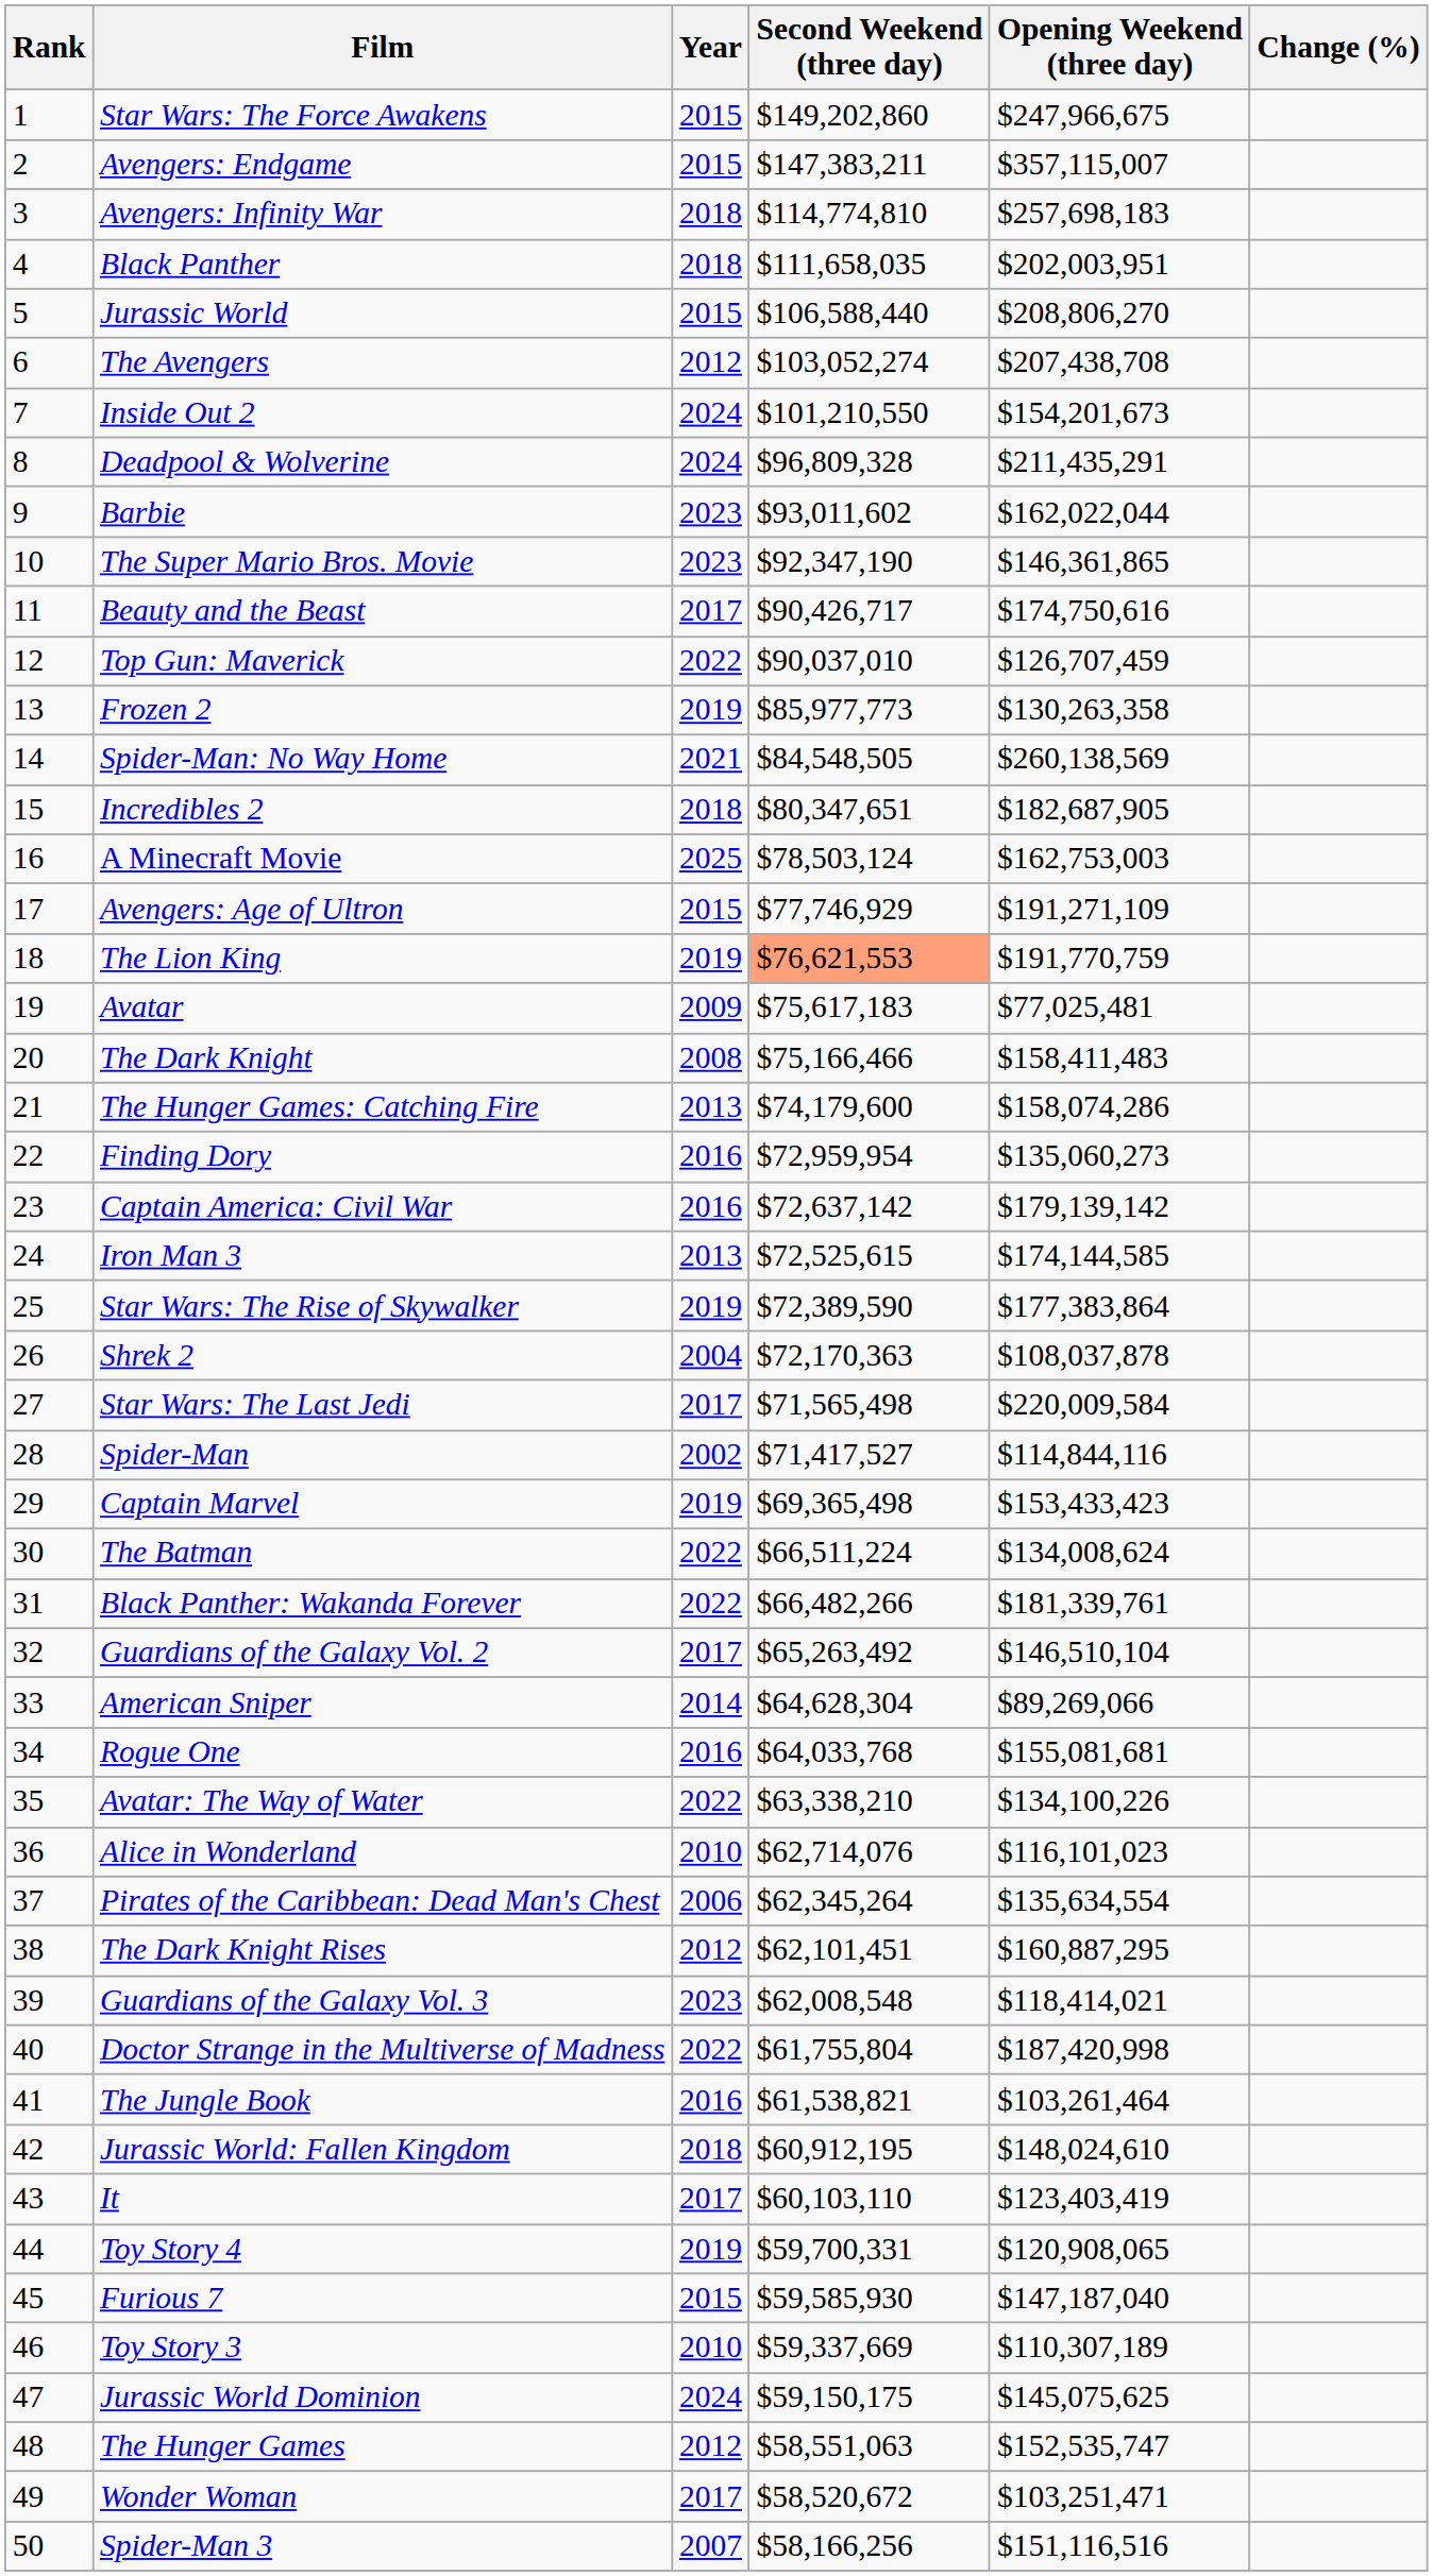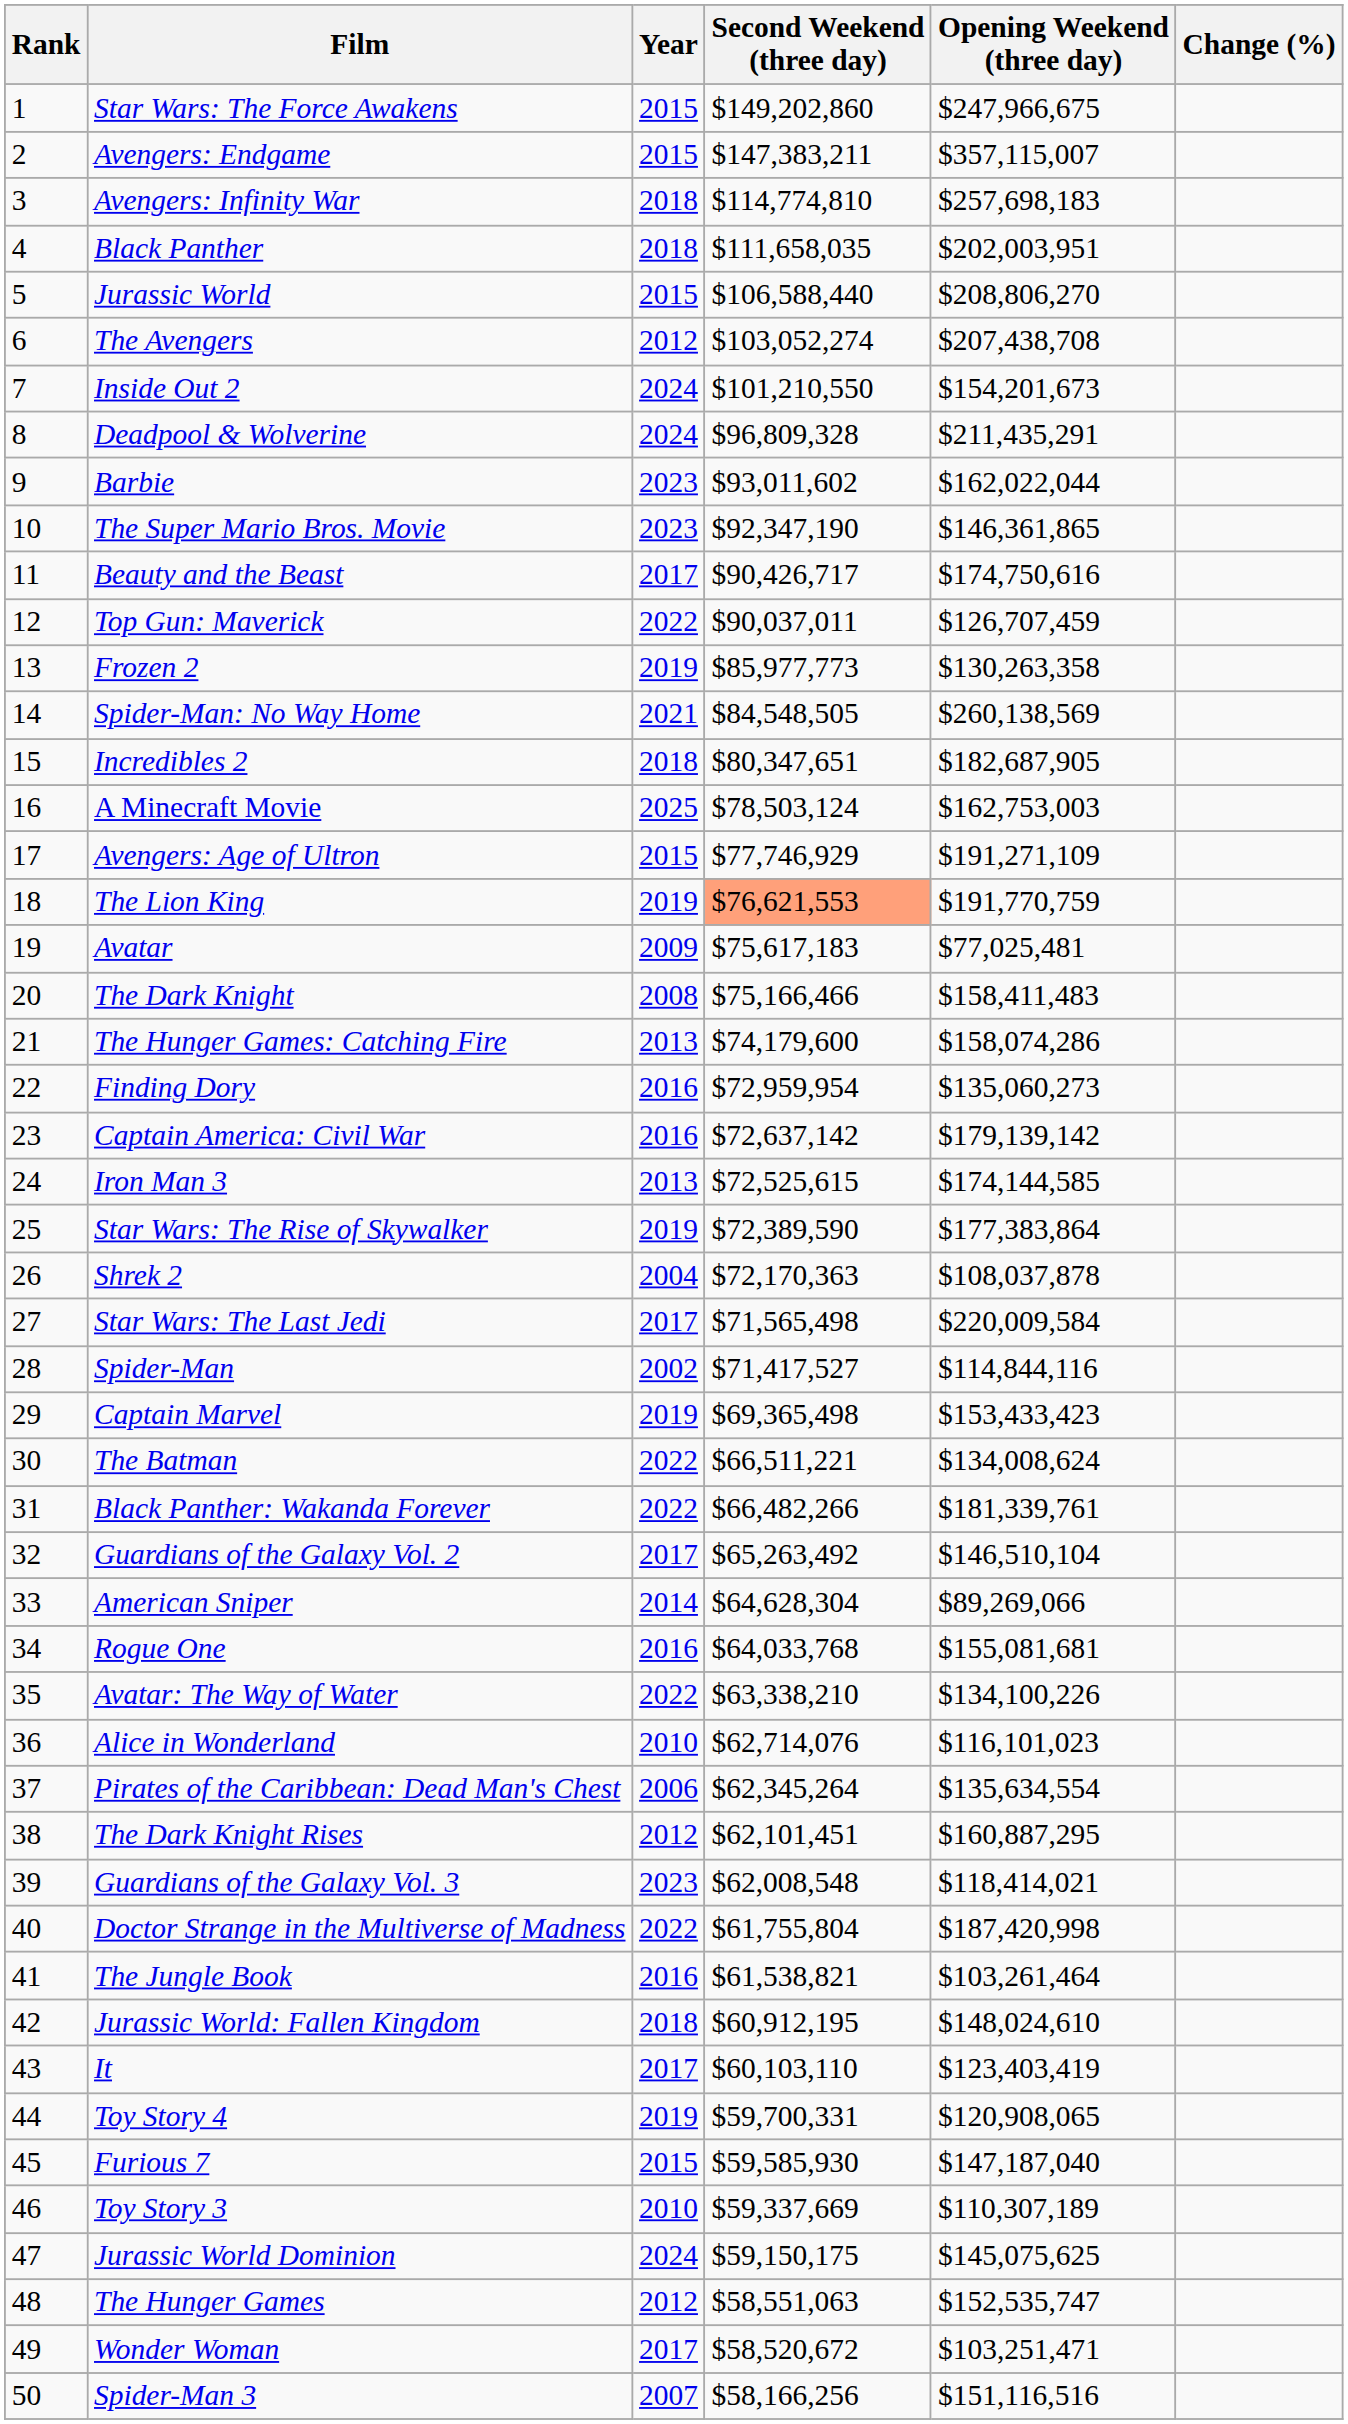 <table class="wikitable sortable">
 <tr>
 <th>Rank</th>
 <th>Film</th>
 <th>Year</th>
 <th>Second Weekend<br>(three day)</th>
 <th>Opening Weekend<br>(three day)</th>
 <th>Change (%)</th>
 </tr>
 <tr>
 <td>1</td>
 <td><em><a href='#'>Star Wars: The Force Awakens</a></em></td>
 <td><a href='#'>2015</a></td>
 <td>$149,202,860</td>
 <td>$247,966,675</td>
 <td></td>
 </tr>
 <tr>
 <td>2</td>
 <td><em><a href='#'>Avengers: Endgame</a></em></td>
 <td><a href='#'>2015</a></td>
 <td>$147,383,211</td>
 <td>$357,115,007</td>
 <td></td>
 </tr>
 <tr>
 <td>3</td>
 <td><em><a href='#'>Avengers: Infinity War</a></em></td>
 <td><a href='#'>2018</a></td>
 <td>$114,774,810</td>
 <td>$257,698,183</td>
 <td></td>
 </tr>
 <tr>
 <td>4</td>
 <td><em><a href='#'>Black Panther</a></em></td>
 <td><a href='#'>2018</a></td>
 <td>$111,658,035</td>
 <td>$202,003,951</td>
 <td></td>
 </tr>
 <tr>
 <td>5</td>
 <td><em><a href='#'>Jurassic World</a></em></td>
 <td><a href='#'>2015</a></td>
 <td>$106,588,440</td>
 <td>$208,806,270</td>
 <td></td>
 </tr>
 <tr>
 <td>6</td>
 <td><em><a href='#'>The Avengers</a></em></td>
 <td><a href='#'>2012</a></td>
 <td>$103,052,274</td>
 <td>$207,438,708</td>
 <td></td>
 </tr>
 <tr>
 <td>7</td>
 <td><em><a href='#'>Inside Out 2</a></em></td>
 <td><a href='#'>2024</a></td>
 <td>$101,210,550</td>
 <td>$154,201,673</td>
 <td></td>
 </tr>
 <tr>
 <td>8</td>
 <td><em><a href='#'>Deadpool & Wolverine</a></em></td>
 <td><a href='#'>2024</a></td>
 <td>$96,809,328</td>
 <td>$211,435,291</td>
 <td></td>
 </tr>
 <tr>
 <td>9</td>
 <td><em><a href='#'>Barbie</a></em></td>
 <td><a href='#'>2023</a></td>
 <td>$93,011,602</td>
 <td>$162,022,044</td>
 <td></td>
 </tr>
 <tr>
 <td>10</td>
 <td><em><a href='#'>The Super Mario Bros. Movie</a></em></td>
 <td><a href='#'>2023</a></td>
 <td>$92,347,190</td>
 <td>$146,361,865</td>
 <td></td>
 </tr>
 <tr>
 <td>11</td>
 <td><em><a href='#'>Beauty and the Beast</a></em></td>
 <td><a href='#'>2017</a></td>
 <td>$90,426,717</td>
 <td>$174,750,616</td>
 <td></td>
 </tr>
 <tr>
 <td>12</td>
 <td><em><a href='#'>Top Gun: Maverick</a></em></td>
 <td><a href='#'>2022</a></td>
-<td>$90,037,010</td>
+<td>$90,037,011</td>
 <td>$126,707,459</td>
 <td></td>
 </tr>
 <tr>
 <td>13</td>
 <td><em><a href='#'>Frozen 2</a></em></td>
 <td><a href='#'>2019</a></td>
 <td>$85,977,773</td>
 <td>$130,263,358</td>
 <td></td>
 </tr>
 <tr>
 <td>14</td>
 <td><em><a href='#'>Spider-Man: No Way Home</a></em></td>
 <td><a href='#'>2021</a></td>
 <td>$84,548,505</td>
 <td>$260,138,569</td>
 <td></td>
 </tr>
 <tr>
 <td>15</td>
 <td><em><a href='#'>Incredibles 2</a></em></td>
 <td><a href='#'>2018</a></td>
 <td>$80,347,651</td>
 <td>$182,687,905</td>
 <td></td>
 </tr>
 <tr>
 <td>16</td>
 <td><a href='#'>A Minecraft Movie</a></td>
 <td><a href='#'>2025</a></td>
 <td>$78,503,124</td>
 <td>$162,753,003</td>
 <td></td>
 </tr>
 <tr>
 <td>17</td>
 <td><em><a href='#'>Avengers: Age of Ultron</a></em></td>
 <td><a href='#'>2015</a></td>
 <td>$77,746,929</td>
 <td>$191,271,109</td>
 <td></td>
 </tr>
 <tr>
 <td>18</td>
 <td><em><a href='#'>The Lion King</a></em></td>
 <td><a href='#'>2019</a></td>
 <td style="background: lightsalmon;">$76,621,553</td>
 <td>$191,770,759</td>
 <td></td>
 </tr>
 <tr>
 <td>19</td>
 <td><em><a href='#'>Avatar</a></em></td>
 <td><a href='#'>2009</a></td>
 <td>$75,617,183</td>
 <td>$77,025,481</td>
 <td></td>
 </tr>
 <tr>
 <td>20</td>
 <td><em><a href='#'>The Dark Knight</a></em></td>
 <td><a href='#'>2008</a></td>
 <td>$75,166,466</td>
 <td>$158,411,483</td>
 <td></td>
 </tr>
 <tr>
 <td>21</td>
 <td><em><a href='#'>The Hunger Games: Catching Fire</a></em></td>
 <td><a href='#'>2013</a></td>
 <td>$74,179,600</td>
 <td>$158,074,286</td>
 <td></td>
 </tr>
 <tr>
 <td>22</td>
 <td><em><a href='#'>Finding Dory</a></em></td>
 <td><a href='#'>2016</a></td>
 <td>$72,959,954</td>
 <td>$135,060,273</td>
 <td></td>
 </tr>
 <tr>
 <td>23</td>
 <td><em><a href='#'>Captain America: Civil War</a></em></td>
 <td><a href='#'>2016</a></td>
 <td>$72,637,142</td>
 <td>$179,139,142</td>
 <td></td>
 </tr>
 <tr>
 <td>24</td>
 <td><em><a href='#'>Iron Man 3</a></em></td>
 <td><a href='#'>2013</a></td>
 <td>$72,525,615</td>
 <td>$174,144,585</td>
 <td></td>
 </tr>
 <tr>
 <td>25</td>
 <td><em><a href='#'>Star Wars: The Rise of Skywalker</a></em></td>
 <td><a href='#'>2019</a></td>
 <td>$72,389,590</td>
 <td>$177,383,864</td>
 <td></td>
 </tr>
 <tr>
 <td>26</td>
 <td><em><a href='#'>Shrek 2</a></em></td>
 <td><a href='#'>2004</a></td>
 <td>$72,170,363</td>
 <td>$108,037,878</td>
 <td></td>
 </tr>
 <tr>
 <td>27</td>
 <td><em><a href='#'>Star Wars: The Last Jedi</a></em></td>
 <td><a href='#'>2017</a></td>
 <td>$71,565,498</td>
 <td>$220,009,584</td>
 <td></td>
 </tr>
 <tr>
 <td>28</td>
 <td><em><a href='#'>Spider-Man</a></em></td>
 <td><a href='#'>2002</a></td>
 <td>$71,417,527</td>
 <td>$114,844,116</td>
 <td></td>
 </tr>
 <tr>
 <td>29</td>
 <td><em><a href='#'>Captain Marvel</a></em></td>
 <td><a href='#'>2019</a></td>
 <td>$69,365,498</td>
 <td>$153,433,423</td>
 <td></td>
 </tr>
 <tr>
 <td>30</td>
 <td><em><a href='#'>The Batman</a></em></td>
 <td><a href='#'>2022</a></td>
-<td>$66,511,224</td>
+<td>$66,511,221</td>
 <td>$134,008,624</td>
 <td></td>
 </tr>
 <tr>
 <td>31</td>
 <td><em><a href='#'>Black Panther: Wakanda Forever</a></em></td>
 <td><a href='#'>2022</a></td>
 <td>$66,482,266</td>
 <td>$181,339,761</td>
 <td></td>
 </tr>
 <tr>
 <td>32</td>
 <td><em><a href='#'>Guardians of the Galaxy Vol. 2</a></em></td>
 <td><a href='#'>2017</a></td>
 <td>$65,263,492</td>
 <td>$146,510,104</td>
 <td></td>
 </tr>
 <tr>
 <td>33</td>
 <td><em><a href='#'>American Sniper</a></em></td>
 <td><a href='#'>2014</a></td>
 <td>$64,628,304</td>
 <td>$89,269,066</td>
 <td></td>
 </tr>
 <tr>
 <td>34</td>
 <td><em><a href='#'>Rogue One</a></em></td>
 <td><a href='#'>2016</a></td>
 <td>$64,033,768</td>
 <td>$155,081,681</td>
 <td></td>
 </tr>
 <tr>
 <td>35</td>
 <td><em><a href='#'>Avatar: The Way of Water</a></em></td>
 <td><a href='#'>2022</a></td>
 <td>$63,338,210</td>
 <td>$134,100,226</td>
 <td></td>
 </tr>
 <tr>
 <td>36</td>
 <td><em><a href='#'>Alice in Wonderland</a></em></td>
 <td><a href='#'>2010</a></td>
 <td>$62,714,076</td>
 <td>$116,101,023</td>
 <td></td>
 </tr>
 <tr>
 <td>37</td>
 <td><em><a href='#'>Pirates of the Caribbean: Dead Man's Chest</a></em></td>
 <td><a href='#'>2006</a></td>
 <td>$62,345,264</td>
 <td>$135,634,554</td>
 <td></td>
 </tr>
 <tr>
 <td>38</td>
 <td><em><a href='#'>The Dark Knight Rises</a></em></td>
 <td><a href='#'>2012</a></td>
 <td>$62,101,451</td>
 <td>$160,887,295</td>
 <td></td>
 </tr>
 <tr>
 <td>39</td>
 <td><em><a href='#'>Guardians of the Galaxy Vol. 3</a></em></td>
 <td><a href='#'>2023</a></td>
 <td>$62,008,548</td>
 <td>$118,414,021</td>
 <td></td>
 </tr>
 <tr>
 <td>40</td>
 <td><em><a href='#'>Doctor Strange in the Multiverse of Madness</a></em></td>
 <td><a href='#'>2022</a></td>
 <td>$61,755,804</td>
 <td>$187,420,998</td>
 <td></td>
 </tr>
 <tr>
 <td>41</td>
 <td><em><a href='#'>The Jungle Book</a></em></td>
 <td><a href='#'>2016</a></td>
 <td>$61,538,821</td>
 <td>$103,261,464</td>
 <td></td>
 </tr>
 <tr>
 <td>42</td>
 <td><em><a href='#'>Jurassic World: Fallen Kingdom</a></em></td>
 <td><a href='#'>2018</a></td>
 <td>$60,912,195</td>
 <td>$148,024,610</td>
 <td></td>
 </tr>
 <tr>
 <td>43</td>
 <td><em><a href='#'>It</a></em></td>
 <td><a href='#'>2017</a></td>
 <td>$60,103,110</td>
 <td>$123,403,419</td>
 <td></td>
 </tr>
 <tr>
 <td>44</td>
 <td><em><a href='#'>Toy Story 4</a></em></td>
 <td><a href='#'>2019</a></td>
 <td>$59,700,331</td>
 <td>$120,908,065</td>
 <td></td>
 </tr>
 <tr>
 <td>45</td>
 <td><em><a href='#'>Furious 7</a></em></td>
 <td><a href='#'>2015</a></td>
 <td>$59,585,930</td>
 <td>$147,187,040</td>
 <td></td>
 </tr>
 <tr>
 <td>46</td>
 <td><em><a href='#'>Toy Story 3</a></em></td>
 <td><a href='#'>2010</a></td>
 <td>$59,337,669</td>
 <td>$110,307,189</td>
 <td></td>
 </tr>
 <tr>
 <td>47</td>
 <td><em><a href='#'>Jurassic World Dominion</a></em></td>
 <td><a href='#'>2024</a></td>
 <td>$59,150,175</td>
 <td>$145,075,625</td>
 <td></td>
 </tr>
 <tr>
 <td>48</td>
 <td><em><a href='#'>The Hunger Games</a></em></td>
 <td><a href='#'>2012</a></td>
 <td>$58,551,063</td>
 <td>$152,535,747</td>
 <td></td>
 </tr>
 <tr>
 <td>49</td>
 <td><em><a href='#'>Wonder Woman</a></em></td>
 <td><a href='#'>2017</a></td>
 <td>$58,520,672</td>
 <td>$103,251,471</td>
 <td></td>
 </tr>
 <tr>
 <td>50</td>
 <td><em><a href='#'>Spider-Man 3</a></em></td>
 <td><a href='#'>2007</a></td>
 <td>$58,166,256</td>
 <td>$151,116,516</td>
 <td></td>
 </tr>
 </table>
